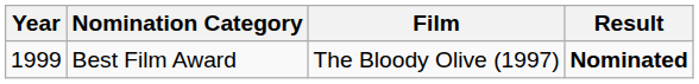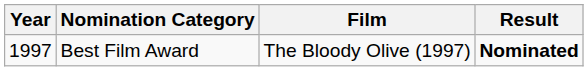 <table class="wikitable">
 <tr>
 <th>Year</th>
 <th>Nomination Category</th>
 <th>Film</th>
 <th>Result</th>
 </tr>
 <tr>
-<td>1999</td>
+<td>1997</td>
 <td>Best Film Award</td>
 <td>The Bloody Olive (1997)</td>
 <td><strong>Nominated</strong></td>
 </tr>
 </table>
